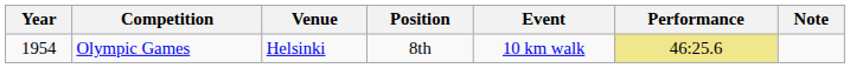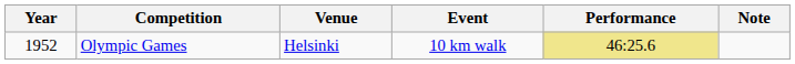 <table class="wikitable" width=55% style="font-size:90%; text-align:center;">
 <tr>
 <th>Year</th>
 <th>Competition</th>
 <th>Venue</th>
-<th>Position</th>
 <th>Event</th>
 <th>Performance</th>
 <th>Note</th>
 </tr>
 <tr>
-<td rowspan=1>1954</td>
+<td rowspan=1>1952</td>
 <td rowspan=1 align=left><a href='#'>Olympic Games</a></td>
 <td rowspan=1 align=left> <a href='#'>Helsinki</a></td>
-<td>8th</td>
 <td><a href='#'>10 km walk</a></td>
 <td style="background: khaki;">46:25.6</td>
 <td></td>
 </tr>
 </table>
